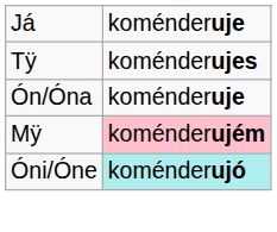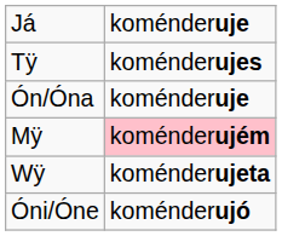 <table class="wikitable">
 <tr>
 <td>Já</td>
 <td>koménder<strong>uje</strong></td>
 </tr>
 <tr>
 <td>Tÿ</td>
 <td>koménder<strong>ujes</strong></td>
 </tr>
 <tr>
 <td>Ón/Óna</td>
 <td>koménder<strong>uje</strong></td>
 </tr>
 <tr>
 <td>Mÿ</td>
 <td style="background: pink;">koménder<strong>ujém</strong></td>
 </tr>
 <tr>
+<td>Wÿ</td>
+<td>koménder<strong>ujeta</strong></td>
+</tr>
+<tr>
 <td>Óni/Óne</td>
-<td style="background: paleturquoise;">koménder<strong>ujó</strong></td>
+<td>koménder<strong>ujó</strong></td>
 </tr>
 </table>
